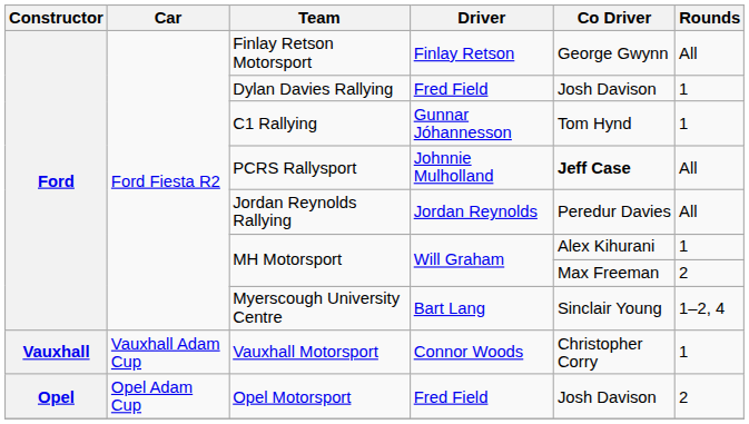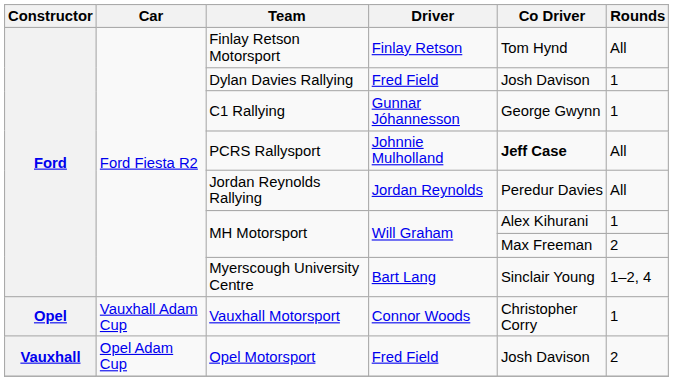 <table class=wikitable style="font-size: 85%">
 <tr>
 <th>Constructor</th>
 <th>Car</th>
 <th>Team</th>
 <th>Driver</th>
 <th>Co Driver</th>
 <th>Rounds</th>
 </tr>
 <tr>
 <th rowspan="8"><a href='#'>Ford</a></th>
 <td rowspan="8"><a href='#'>Ford Fiesta R2</a></td>
 <td> Finlay Retson Motorsport</td>
 <td> <a href='#'>Finlay Retson</a></td>
-<td> George Gwynn</td>
+<td> Tom Hynd</td>
 <td>All</td>
 </tr>
 <tr>
 <td> Dylan Davies Rallying</td>
 <td> <a href='#'>Fred Field</a></td>
 <td> Josh Davison</td>
 <td>1</td>
 </tr>
 <tr>
 <td> C1 Rallying</td>
 <td> <a href='#'>Gunnar Jóhannesson</a></td>
-<td> Tom Hynd</td>
+<td> George Gwynn</td>
 <td>1</td>
 </tr>
 <tr>
 <td> PCRS Rallysport</td>
 <td> <a href='#'>Johnnie Mulholland</a></td>
 <td><strong> Jeff Case</strong></td>
 <td>All</td>
 </tr>
 <tr>
 <td> Jordan Reynolds Rallying</td>
 <td> <a href='#'>Jordan Reynolds</a></td>
 <td> Peredur Davies</td>
 <td>All</td>
 </tr>
 <tr>
 <td rowspan=2> MH Motorsport</td>
 <td rowspan=2> <a href='#'>Will Graham</a></td>
 <td> Alex Kihurani</td>
 <td>1</td>
 </tr>
 <tr>
 <td> Max Freeman</td>
 <td>2</td>
 </tr>
 <tr>
 <td> Myerscough University Centre</td>
 <td> <a href='#'>Bart Lang</a></td>
 <td> Sinclair Young</td>
 <td>1–2, 4</td>
 </tr>
 <tr>
-<th><a href='#'>Vauxhall</a></th>
+<th><a href='#'>Opel</a></th>
 <td><a href='#'>Vauxhall Adam Cup</a></td>
 <td> <a href='#'>Vauxhall Motorsport</a></td>
 <td> <a href='#'>Connor Woods</a></td>
 <td> Christopher Corry</td>
 <td>1</td>
 </tr>
 <tr>
-<th><a href='#'>Opel</a></th>
+<th><a href='#'>Vauxhall</a></th>
 <td><a href='#'>Opel Adam Cup</a></td>
 <td> <a href='#'>Opel Motorsport</a></td>
 <td> <a href='#'>Fred Field</a></td>
 <td> Josh Davison</td>
 <td>2</td>
 </tr>
 <tr>
 </tr>
 </table>
